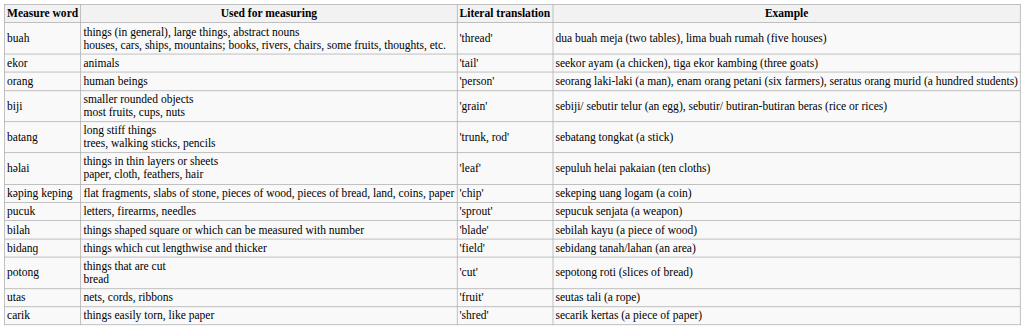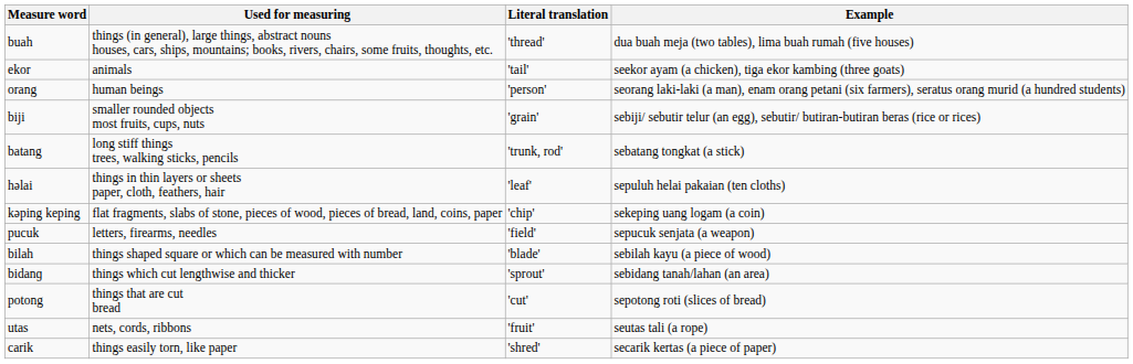 <table class="wikitable">
 <tr>
 <th>Measure word</th>
 <th>Used for measuring</th>
 <th>Literal translation</th>
 <th>Example</th>
 </tr>
 <tr>
 <td>buah</td>
 <td>things (in general), large things, abstract nouns<br>houses, cars, ships, mountains; books, rivers, chairs, some fruits, thoughts, etc.</td>
 <td>'thread'</td>
 <td>dua buah meja (two tables), lima buah rumah (five houses)</td>
 </tr>
 <tr>
 <td>ekor</td>
 <td>animals</td>
 <td>'tail'</td>
 <td>seekor ayam (a chicken), tiga ekor kambing (three goats)</td>
 </tr>
 <tr>
 <td>orang</td>
 <td>human beings</td>
 <td>'person'</td>
 <td>seorang laki-laki (a man), enam orang petani (six farmers), seratus orang murid (a hundred students)</td>
 </tr>
 <tr>
 <td>biji</td>
 <td>smaller rounded objects<br>most fruits, cups, nuts</td>
 <td>'grain'</td>
 <td>sebiji/ sebutir telur (an egg), sebutir/ butiran-butiran beras (rice or rices)</td>
 </tr>
 <tr>
 <td>batang</td>
 <td>long stiff things<br>trees, walking sticks, pencils</td>
 <td>'trunk, rod'</td>
 <td>sebatang tongkat (a stick)</td>
 </tr>
 <tr>
 <td>həlai</td>
 <td>things in thin layers or sheets<br>paper, cloth, feathers, hair</td>
 <td>'leaf'</td>
 <td>sepuluh helai pakaian (ten cloths)</td>
 </tr>
 <tr>
 <td>kəping keping</td>
 <td>flat fragments, slabs of stone, pieces of wood, pieces of bread, land, coins, paper</td>
 <td>'chip'</td>
 <td>sekeping uang logam (a coin)</td>
 </tr>
 <tr>
 <td>pucuk</td>
 <td>letters, firearms, needles</td>
-<td>'sprout'</td>
+<td>'field'</td>
 <td>sepucuk senjata (a weapon)</td>
 </tr>
 <tr>
 <td>bilah</td>
 <td>things shaped square or which can be measured with number</td>
 <td>'blade'</td>
 <td>sebilah kayu (a piece of wood)</td>
 </tr>
 <tr>
 <td>bidanɡ</td>
 <td>things which cut lengthwise and thicker</td>
-<td>'field'</td>
+<td>'sprout'</td>
 <td>sebidang tanah/lahan (an area)</td>
 </tr>
 <tr>
 <td>potong</td>
 <td>things that are cut<br>bread</td>
 <td>'cut'</td>
 <td>sepotong roti (slices of bread)</td>
 </tr>
 <tr>
 <td>utas</td>
 <td>nets, cords, ribbons</td>
 <td>'fruit'</td>
 <td>seutas tali (a rope)</td>
 </tr>
 <tr>
 <td>carik</td>
 <td>things easily torn, like paper</td>
 <td>'shred'</td>
 <td>secarik kertas (a piece of paper)</td>
 </tr>
 </table>
